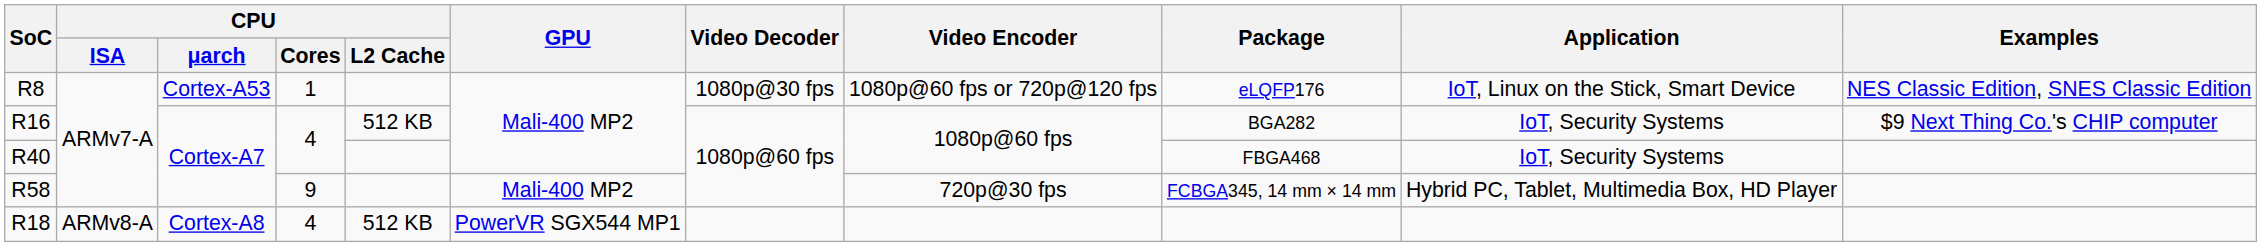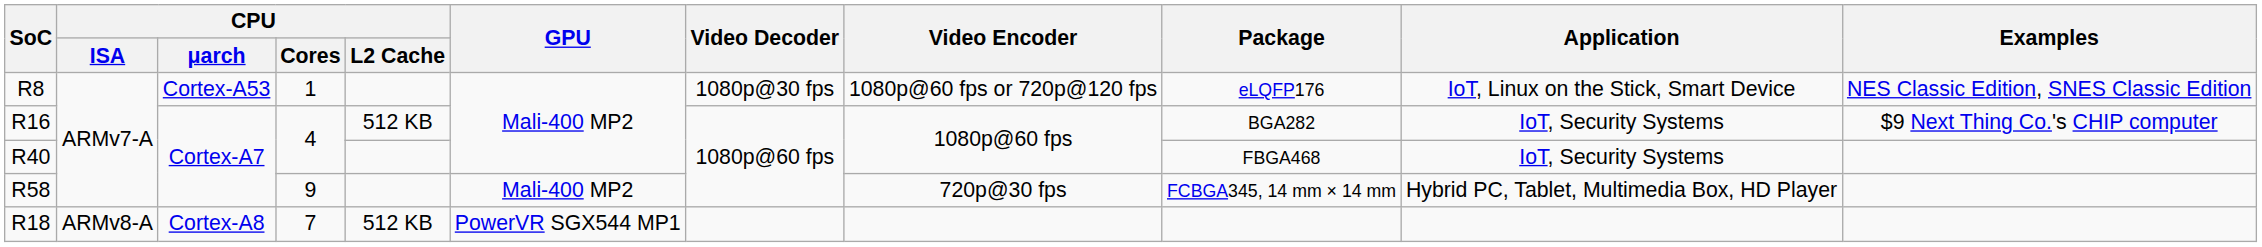 <table class="wikitable" style="text-align:center">
 <tr>
 <th rowspan="2">SoC</th>
 <th colspan="4">CPU</th>
 <th rowspan="2"><a href='#'>GPU</a></th>
 <th rowspan="2">Video Decoder</th>
 <th rowspan="2">Video Encoder</th>
 <th rowspan="2">Package</th>
 <th rowspan="2">Application</th>
 <th rowspan="2">Examples</th>
 </tr>
 <tr>
 <th><a href='#'>ISA</a></th>
 <th><a href='#'>μarch</a></th>
 <th>Cores</th>
 <th>L2 Cache</th>
 </tr>
 <tr>
 <td>R8</td>
 <td rowspan="4">ARMv7-A</td>
 <td><a href='#'>Cortex-A53</a></td>
 <td>1</td>
 <td></td>
 <td rowspan="3"><a href='#'>Mali-400</a> MP2</td>
 <td>1080p@30 fps</td>
 <td>1080p@60 fps or 720p@120 fps</td>
 <td><small><a href='#'>eLQFP</a>176</small></td>
 <td><a href='#'>IoT</a>, Linux on the Stick, Smart Device</td>
 <td><a href='#'>NES Classic Edition</a>, <a href='#'>SNES Classic Edition</a></td>
 </tr>
 <tr>
 <td>R16</td>
 <td rowspan="3"><a href='#'>Cortex-A7</a></td>
 <td rowspan="2">4</td>
 <td>512 KB</td>
 <td rowspan="3">1080p@60 fps</td>
 <td rowspan="2">1080p@60 fps</td>
 <td><small>BGA282</small></td>
 <td><a href='#'>IoT</a>, Security Systems</td>
 <td>$9 <a href='#'>Next Thing Co.</a>'s <a href='#'>CHIP computer</a></td>
 </tr>
 <tr>
 <td>R40</td>
 <td></td>
 <td><small>FBGA468</small></td>
 <td><a href='#'>IoT</a>, Security Systems</td>
 <td></td>
 </tr>
 <tr>
 <td>R58</td>
 <td>9</td>
 <td></td>
 <td><a href='#'>Mali-400</a> MP2</td>
 <td>720p@30 fps</td>
 <td><small><a href='#'>FCBGA</a>345, 14 mm × 14 mm</small></td>
 <td>Hybrid PC, Tablet, Multimedia Box, HD Player</td>
 <td></td>
 </tr>
 <tr>
 <td>R18</td>
 <td>ARMv8-A</td>
 <td><a href='#'>Cortex-A8</a></td>
-<td>4</td>
+<td>7</td>
 <td>512 KB</td>
 <td><a href='#'>PowerVR</a> SGX544 MP1</td>
 <td></td>
 <td></td>
 <td></td>
 <td></td>
 <td></td>
 </tr>
 </table>
